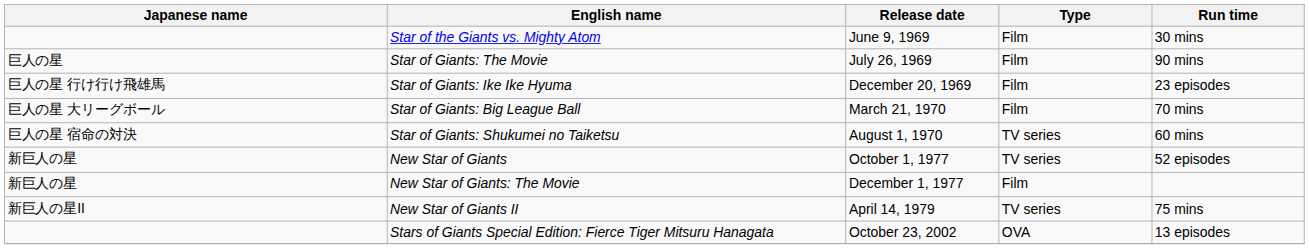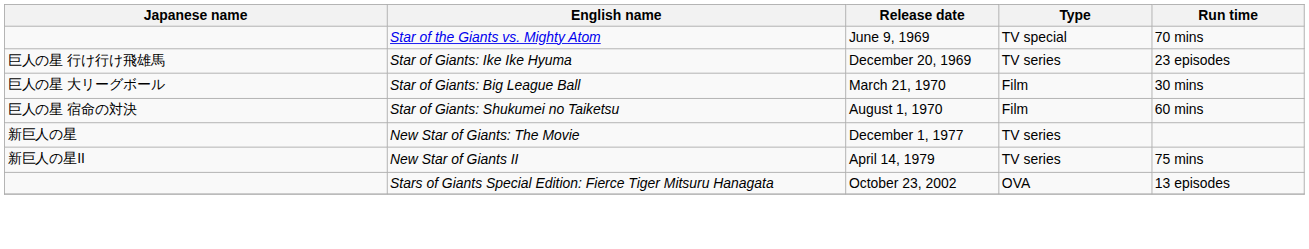 <table class="wikitable">
 <tr>
 <th width=25%>Japanese name</th>
 <th width=30%>English name</th>
 <th width=10%>Release date</th>
 <th width=10%>Type</th>
 <th width=10%>Run time</th>
 </tr>
 <tr>
 <td></td>
 <td><em><a href='#'>Star of the Giants vs. Mighty Atom</a></em></td>
 <td>June 9, 1969</td>
-<td>Film</td>
-<td>30 mins</td>
-</tr>
-<tr>
-<td>巨人の星</td>
-<td><em>Star of Giants: The Movie</em></td>
-<td>July 26, 1969</td>
-<td>Film</td>
-<td>90 mins</td>
+<td>TV special</td>
+<td>70 mins</td>
 </tr>
 <tr>
 <td>巨人の星 行け行け飛雄馬</td>
 <td><em>Star of Giants: Ike Ike Hyuma</em></td>
 <td>December 20, 1969</td>
-<td>Film</td>
+<td>TV series</td>
 <td>23 episodes</td>
 </tr>
 <tr>
 <td>巨人の星 大リーグボール</td>
 <td><em>Star of Giants: Big League Ball</em></td>
 <td>March 21, 1970</td>
 <td>Film</td>
-<td>70 mins</td>
+<td>30 mins</td>
 </tr>
 <tr>
 <td>巨人の星 宿命の対決</td>
 <td><em>Star of Giants: Shukumei no Taiketsu</em></td>
 <td>August 1, 1970</td>
-<td>TV series</td>
+<td>Film</td>
 <td>60 mins</td>
-</tr>
-<tr>
-<td>新巨人の星</td>
-<td><em>New Star of Giants</em></td>
-<td>October 1, 1977</td>
-<td>TV series</td>
-<td>52 episodes</td>
 </tr>
 <tr>
 <td>新巨人の星</td>
 <td><em>New Star of Giants: The Movie</em></td>
 <td>December 1, 1977</td>
-<td>Film</td>
+<td>TV series</td>
 <td></td>
 </tr>
 <tr>
 <td>新巨人の星II</td>
 <td><em>New Star of Giants II</em></td>
 <td>April 14, 1979</td>
 <td>TV series</td>
 <td>75 mins</td>
 </tr>
 <tr>
 <td></td>
 <td><em>Stars of Giants Special Edition: Fierce Tiger Mitsuru Hanagata</em></td>
 <td>October 23, 2002</td>
 <td>OVA</td>
 <td>13 episodes</td>
 </tr>
 <tr>
 </tr>
 </table>
